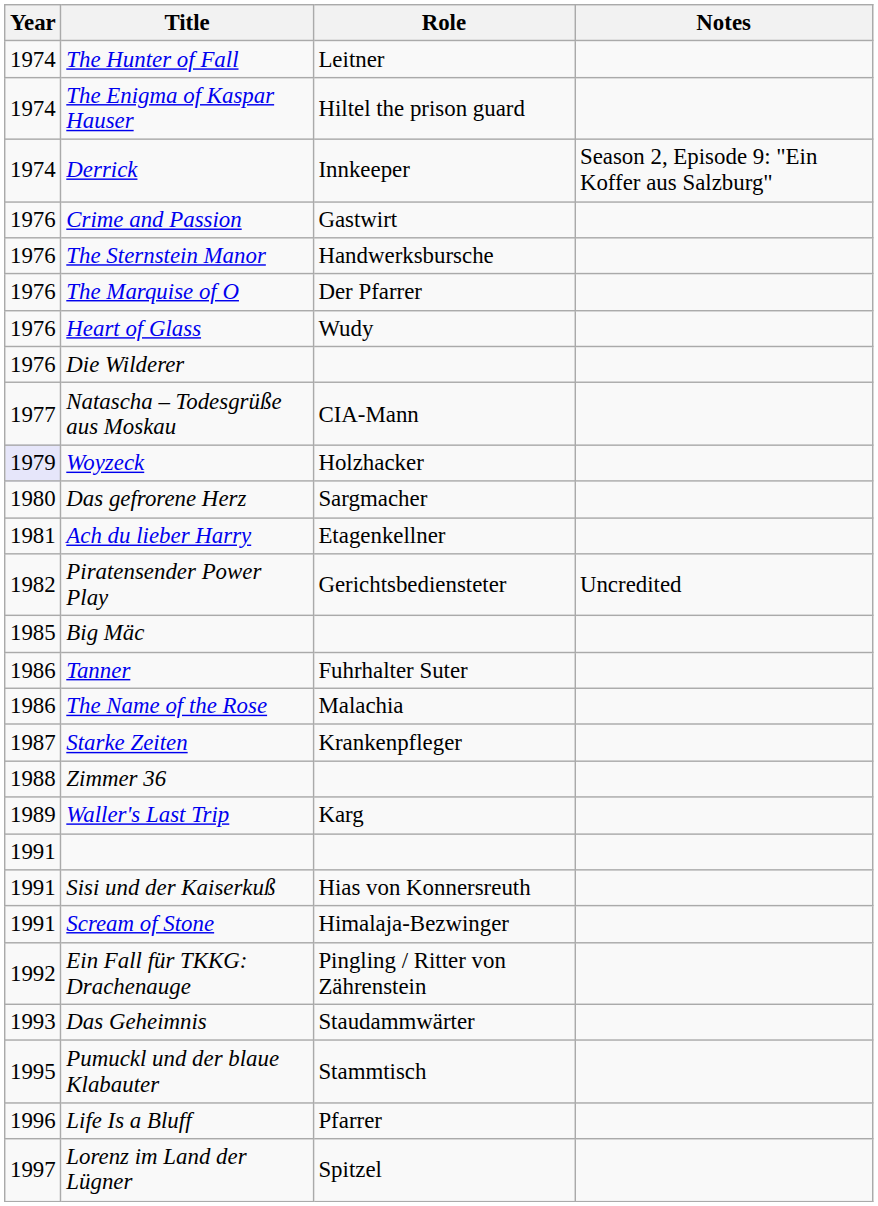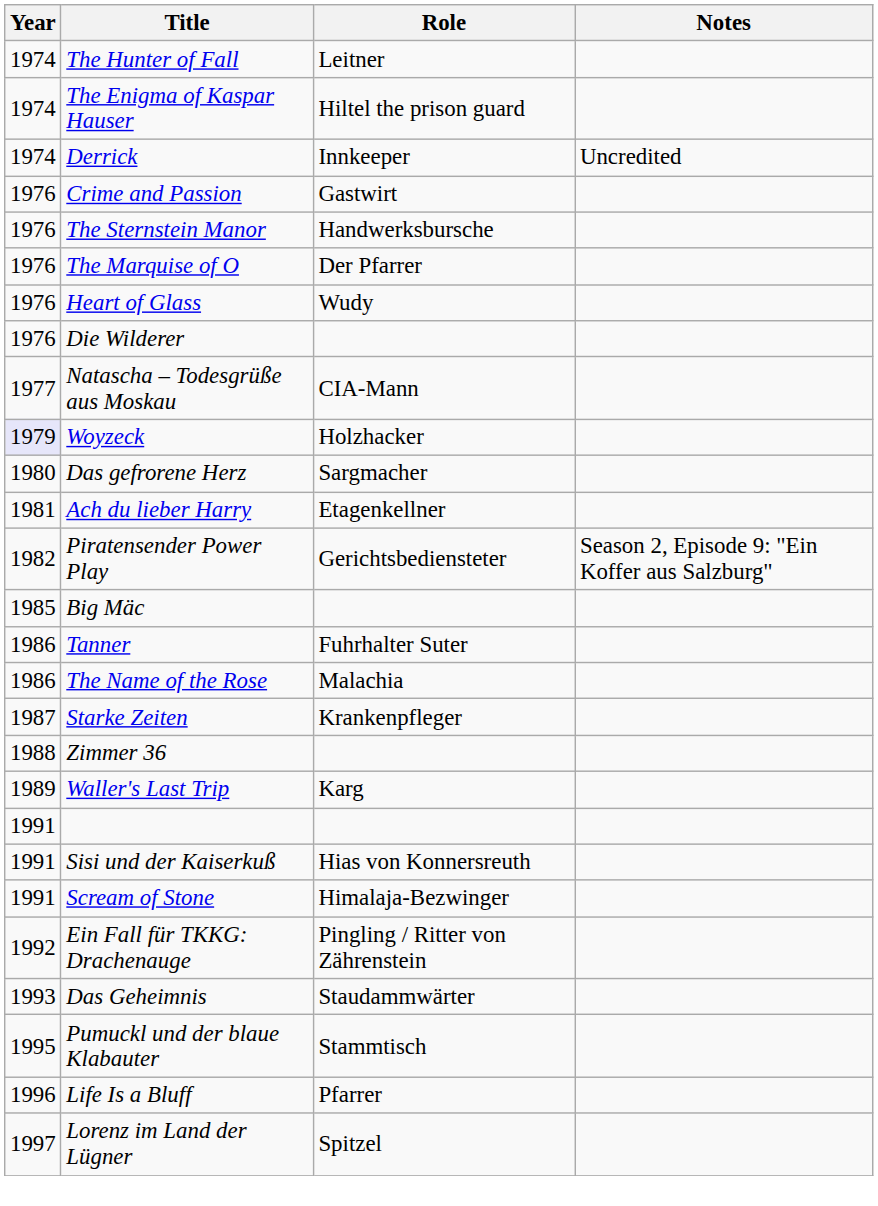 <table class="wikitable">
 <tr>
 <th>Year</th>
 <th>Title</th>
 <th>Role</th>
 <th>Notes</th>
 </tr>
 <tr>
 <td>1974</td>
 <td><em><a href='#'>The Hunter of Fall</a></em></td>
 <td>Leitner</td>
 <td></td>
 </tr>
 <tr>
 <td>1974</td>
 <td><em><a href='#'>The Enigma of Kaspar Hauser</a></em></td>
 <td>Hiltel the prison guard</td>
 <td></td>
 </tr>
 <tr>
 <td>1974</td>
 <td><em><a href='#'>Derrick</a></em></td>
 <td>Innkeeper</td>
-<td>Season 2, Episode 9: "Ein Koffer aus Salzburg"</td>
+<td>Uncredited</td>
 </tr>
 <tr>
 <td>1976</td>
 <td><em><a href='#'>Crime and Passion</a></em></td>
 <td>Gastwirt</td>
 <td></td>
 </tr>
 <tr>
 <td>1976</td>
 <td><em><a href='#'>The Sternstein Manor</a></em></td>
 <td>Handwerksbursche</td>
 <td></td>
 </tr>
 <tr>
 <td>1976</td>
 <td><em><a href='#'>The Marquise of O</a></em></td>
 <td>Der Pfarrer</td>
 <td></td>
 </tr>
 <tr>
 <td>1976</td>
 <td><em><a href='#'>Heart of Glass</a></em></td>
 <td>Wudy</td>
 <td></td>
 </tr>
 <tr>
 <td>1976</td>
 <td><em>Die Wilderer</em></td>
 <td></td>
 <td></td>
 </tr>
 <tr>
 <td>1977</td>
 <td><em>Natascha – Todesgrüße aus Moskau</em></td>
 <td>CIA-Mann</td>
 <td></td>
 </tr>
 <tr>
 <td style="background: lavender;">1979</td>
 <td><em><a href='#'>Woyzeck</a></em></td>
 <td>Holzhacker</td>
 <td></td>
 </tr>
 <tr>
 <td>1980</td>
 <td><em>Das gefrorene Herz</em></td>
 <td>Sargmacher</td>
 <td></td>
 </tr>
 <tr>
 <td>1981</td>
 <td><em><a href='#'>Ach du lieber Harry</a></em></td>
 <td>Etagenkellner</td>
 <td></td>
 </tr>
 <tr>
 <td>1982</td>
 <td><em>Piratensender Power Play</em></td>
 <td>Gerichtsbediensteter</td>
-<td>Uncredited</td>
+<td>Season 2, Episode 9: "Ein Koffer aus Salzburg"</td>
 </tr>
 <tr>
 <td>1985</td>
 <td><em>Big Mäc</em></td>
 <td></td>
 <td></td>
 </tr>
 <tr>
 <td>1986</td>
 <td><em><a href='#'>Tanner</a></em></td>
 <td>Fuhrhalter Suter</td>
 <td></td>
 </tr>
 <tr>
 <td>1986</td>
 <td><em><a href='#'>The Name of the Rose</a></em></td>
 <td>Malachia</td>
 <td></td>
 </tr>
 <tr>
 <td>1987</td>
 <td><em><a href='#'>Starke Zeiten</a></em></td>
 <td>Krankenpfleger</td>
 <td></td>
 </tr>
 <tr>
 <td>1988</td>
 <td><em>Zimmer 36</em></td>
 <td></td>
 <td></td>
 </tr>
 <tr>
 <td>1989</td>
 <td><em><a href='#'>Waller's Last Trip</a></em></td>
 <td>Karg</td>
 <td></td>
 </tr>
 <tr>
 <td>1991</td>
 <td><em></em></td>
 <td></td>
 <td></td>
 </tr>
 <tr>
 <td>1991</td>
 <td><em>Sisi und der Kaiserkuß</em></td>
 <td>Hias von Konnersreuth</td>
 <td></td>
 </tr>
 <tr>
 <td>1991</td>
 <td><em><a href='#'>Scream of Stone</a></em></td>
 <td>Himalaja-Bezwinger</td>
 <td></td>
 </tr>
 <tr>
 <td>1992</td>
 <td><em>Ein Fall für TKKG: Drachenauge</em></td>
 <td>Pingling / Ritter von Zährenstein</td>
 <td></td>
 </tr>
 <tr>
 <td>1993</td>
 <td><em>Das Geheimnis</em></td>
 <td>Staudammwärter</td>
 <td></td>
 </tr>
 <tr>
 <td>1995</td>
 <td><em>Pumuckl und der blaue Klabauter</em></td>
 <td>Stammtisch</td>
 <td></td>
 </tr>
 <tr>
 <td>1996</td>
 <td><em>Life Is a Bluff</em></td>
 <td>Pfarrer</td>
 <td></td>
 </tr>
 <tr>
 <td>1997</td>
 <td><em>Lorenz im Land der Lügner</em></td>
 <td>Spitzel</td>
 <td></td>
 </tr>
 </table>
